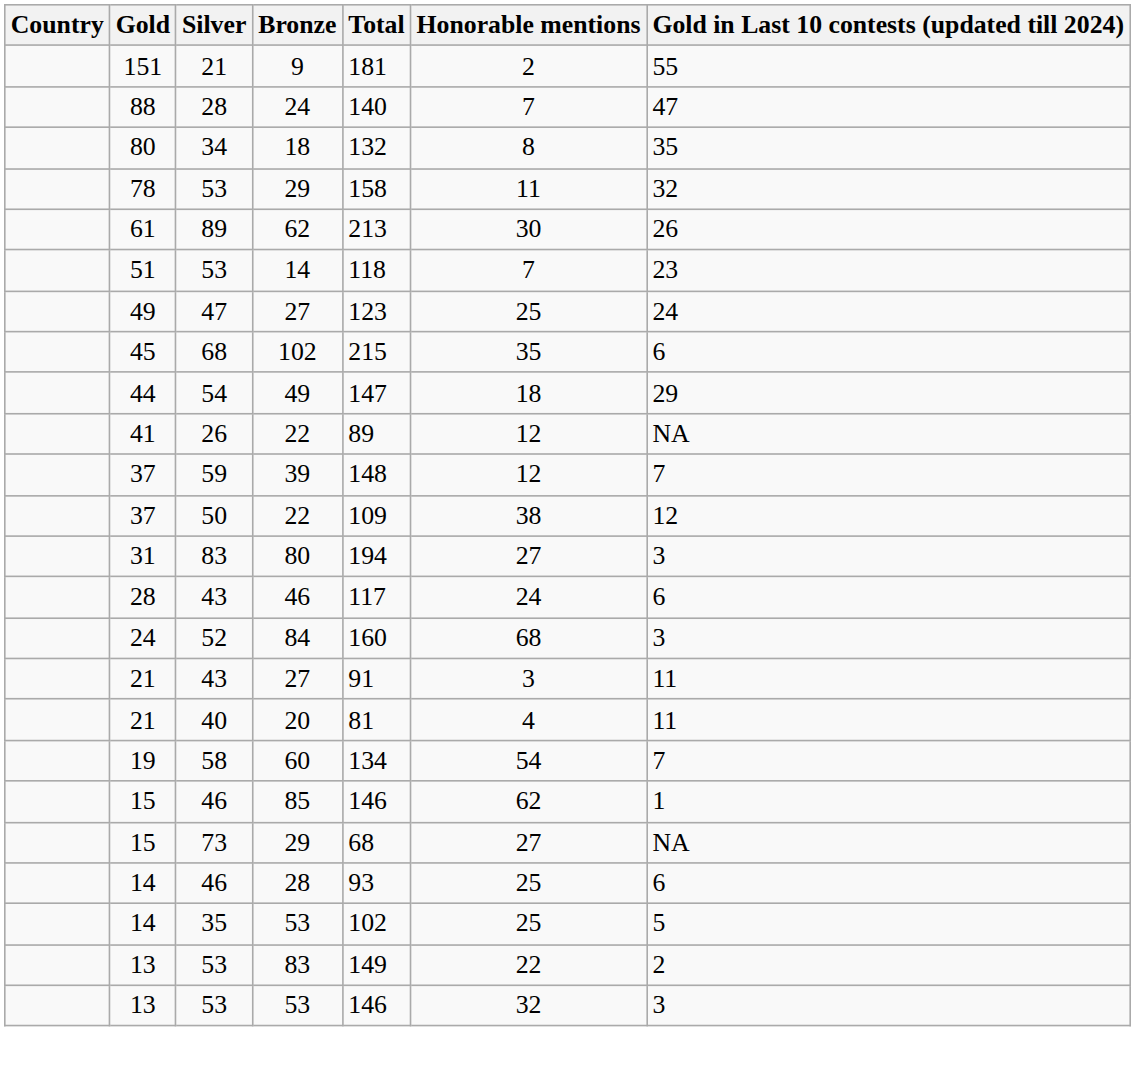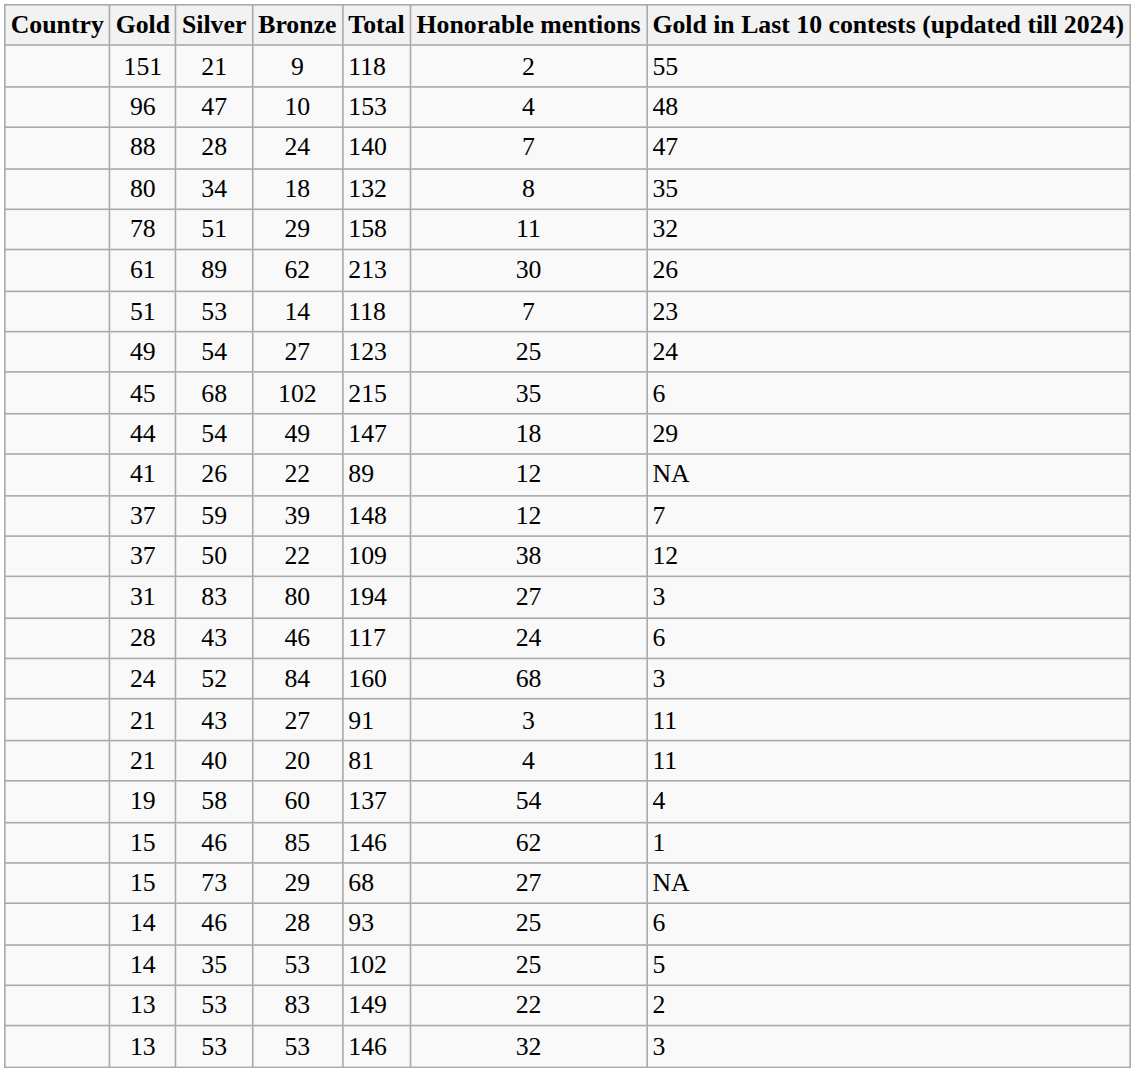 <table class="wikitable sortable static-row-numbers">
 <tr>
 <th>Country</th>
 <th>Gold</th>
 <th>Silver</th>
 <th>Bronze</th>
 <th>Total</th>
 <th>Honorable mentions</th>
 <th>Gold in Last 10 contests (updated till 2024)</th>
 </tr>
 <tr>
 <td></td>
 <td align=center>151</td>
 <td align="center">21</td>
 <td align=center>9</td>
-<td>181</td>
+<td>118</td>
 <td align="center">2</td>
 <td>55</td>
+</tr>
+<tr>
+<td></td>
+<td align="center">96</td>
+<td align="center">47</td>
+<td align="center">10</td>
+<td>153</td>
+<td align="center">4</td>
+<td>48</td>
 </tr>
 <tr>
 <td></td>
 <td align="center">88</td>
 <td align="center">28</td>
 <td align="center">24</td>
 <td>140</td>
 <td align="center">7</td>
 <td>47</td>
 </tr>
 <tr>
 <td></td>
 <td align=center>80</td>
 <td align="center">34</td>
 <td align="center">18</td>
 <td>132</td>
 <td align="center">8</td>
 <td>35</td>
 </tr>
 <tr>
 <td></td>
 <td align=center>78</td>
-<td align="center">53</td>
+<td align="center">51</td>
 <td align="center">29</td>
 <td>158</td>
 <td align="center">11</td>
 <td>32</td>
 </tr>
 <tr>
 <td></td>
 <td align=center>61</td>
 <td align="center">89</td>
 <td align="center">62</td>
 <td>213</td>
 <td align="center">30</td>
 <td>26</td>
 </tr>
 <tr>
 <td></td>
 <td align=center>51</td>
 <td align="center">53</td>
 <td align="center">14</td>
 <td>118</td>
 <td align="center">7</td>
 <td>23</td>
 </tr>
 <tr>
 <td></td>
 <td align=center>49</td>
-<td align="center">47</td>
+<td align="center">54</td>
 <td align="center">27</td>
 <td>123</td>
 <td align="center">25</td>
 <td>24</td>
 </tr>
 <tr>
 <td></td>
 <td align=center>45</td>
 <td align="center">68</td>
 <td align="center">102</td>
 <td>215</td>
 <td align="center">35</td>
 <td>6</td>
 </tr>
 <tr>
 <td></td>
 <td align=center>44</td>
 <td align=center>54</td>
 <td align=center>49</td>
 <td>147</td>
 <td align="center">18</td>
 <td>29</td>
 </tr>
 <tr>
 <td></td>
 <td align=center>41</td>
 <td align=center>26</td>
 <td align=center>22</td>
 <td>89</td>
 <td align="center">12</td>
 <td>NA</td>
 </tr>
 <tr>
 <td></td>
 <td align=center>37</td>
 <td align=center>59</td>
 <td align=center>39</td>
 <td>148</td>
 <td align="center">12</td>
 <td>7</td>
 </tr>
 <tr>
 <td></td>
 <td align=center>37</td>
 <td align=center>50</td>
 <td align=center>22</td>
 <td>109</td>
 <td align="center">38</td>
 <td>12</td>
 </tr>
 <tr>
 <td></td>
 <td align=center>31</td>
 <td align=center>83</td>
 <td align=center>80</td>
 <td>194</td>
 <td align="center">27</td>
 <td>3</td>
 </tr>
 <tr>
 <td></td>
 <td align=center>28</td>
 <td align=center>43</td>
 <td align=center>46</td>
 <td>117</td>
 <td align="center">24</td>
 <td>6</td>
 </tr>
 <tr>
 <td></td>
 <td align=center>24</td>
 <td align=center>52</td>
 <td align=center>84</td>
 <td>160</td>
 <td align="center">68</td>
 <td>3</td>
 </tr>
 <tr>
 <td></td>
 <td align=center>21</td>
 <td align=center>43</td>
 <td align=center>27</td>
 <td>91</td>
 <td align="center">3</td>
 <td>11</td>
 </tr>
 <tr>
 <td></td>
 <td align=center>21</td>
 <td align=center>40</td>
 <td align=center>20</td>
 <td>81</td>
 <td align="center">4</td>
 <td>11</td>
 </tr>
 <tr>
 <td></td>
 <td align=center>19</td>
 <td align=center>58</td>
 <td align=center>60</td>
-<td>134</td>
+<td>137</td>
 <td align="center">54</td>
-<td>7</td>
+<td>4</td>
 </tr>
 <tr>
 <td></td>
 <td align=center>15</td>
 <td align=center>46</td>
 <td align=center>85</td>
 <td>146</td>
 <td align="center">62</td>
 <td>1</td>
 </tr>
 <tr>
 <td></td>
 <td align=center>15</td>
 <td align=center>73</td>
 <td align=center>29</td>
 <td>68</td>
 <td align="center">27</td>
 <td>NA</td>
 </tr>
 <tr>
 <td></td>
 <td align=center>14</td>
 <td align=center>46</td>
 <td align=center>28</td>
 <td>93</td>
 <td align="center">25</td>
 <td>6</td>
 </tr>
 <tr>
 <td></td>
 <td align=center>14</td>
 <td align=center>35</td>
 <td align=center>53</td>
 <td>102</td>
 <td align="center">25</td>
 <td>5</td>
 </tr>
 <tr>
 <td></td>
 <td align=center>13</td>
 <td align=center>53</td>
 <td align=center>83</td>
 <td>149</td>
 <td align="center">22</td>
 <td>2</td>
 </tr>
 <tr>
 <td></td>
 <td align=center>13</td>
 <td align=center>53</td>
 <td align=center>53</td>
 <td>146</td>
 <td align="center">32</td>
 <td>3</td>
 </tr>
 </table>
